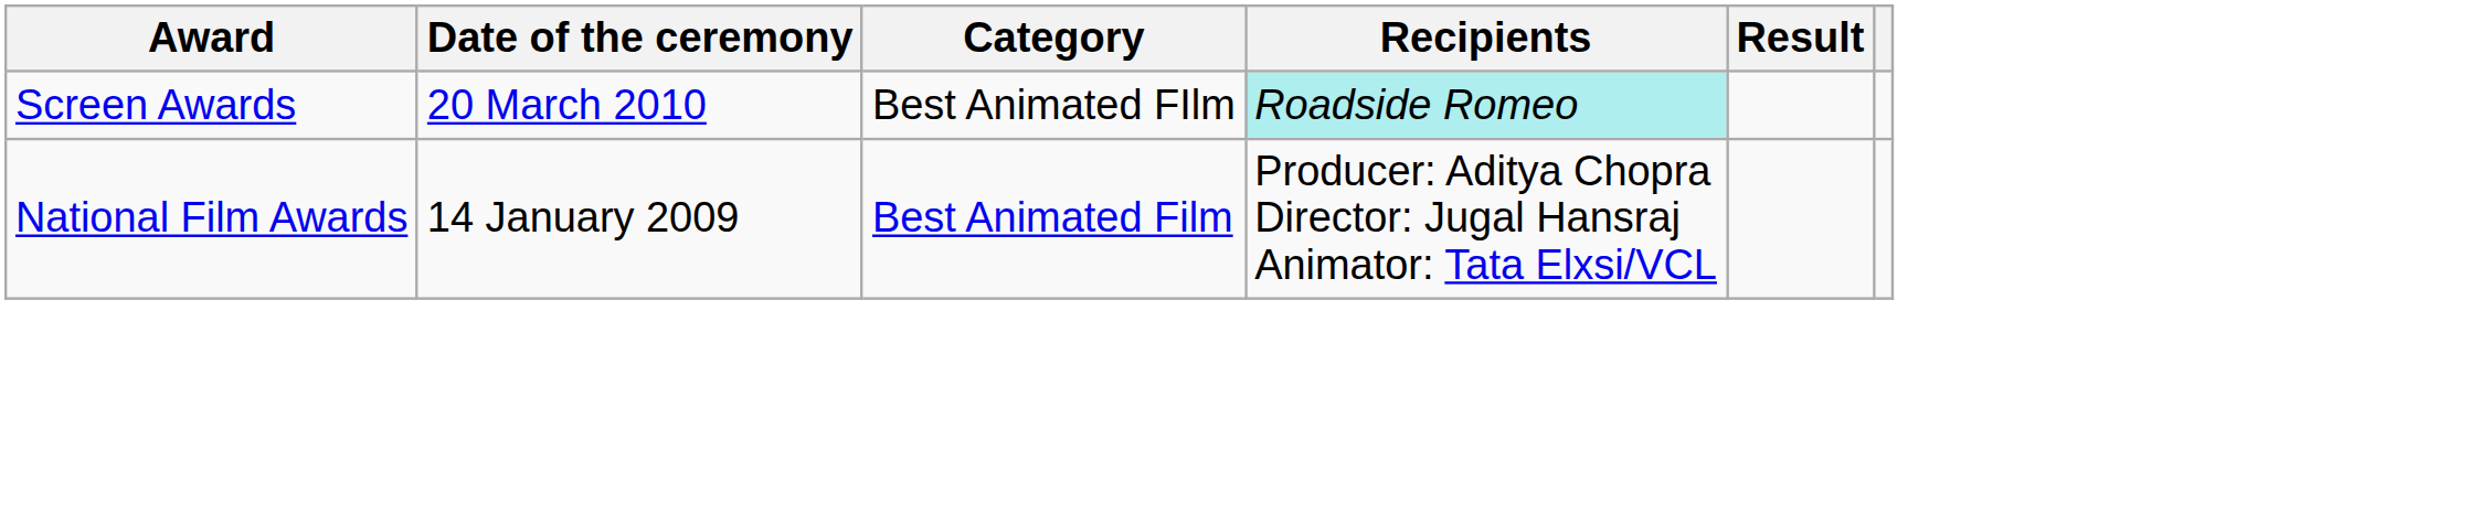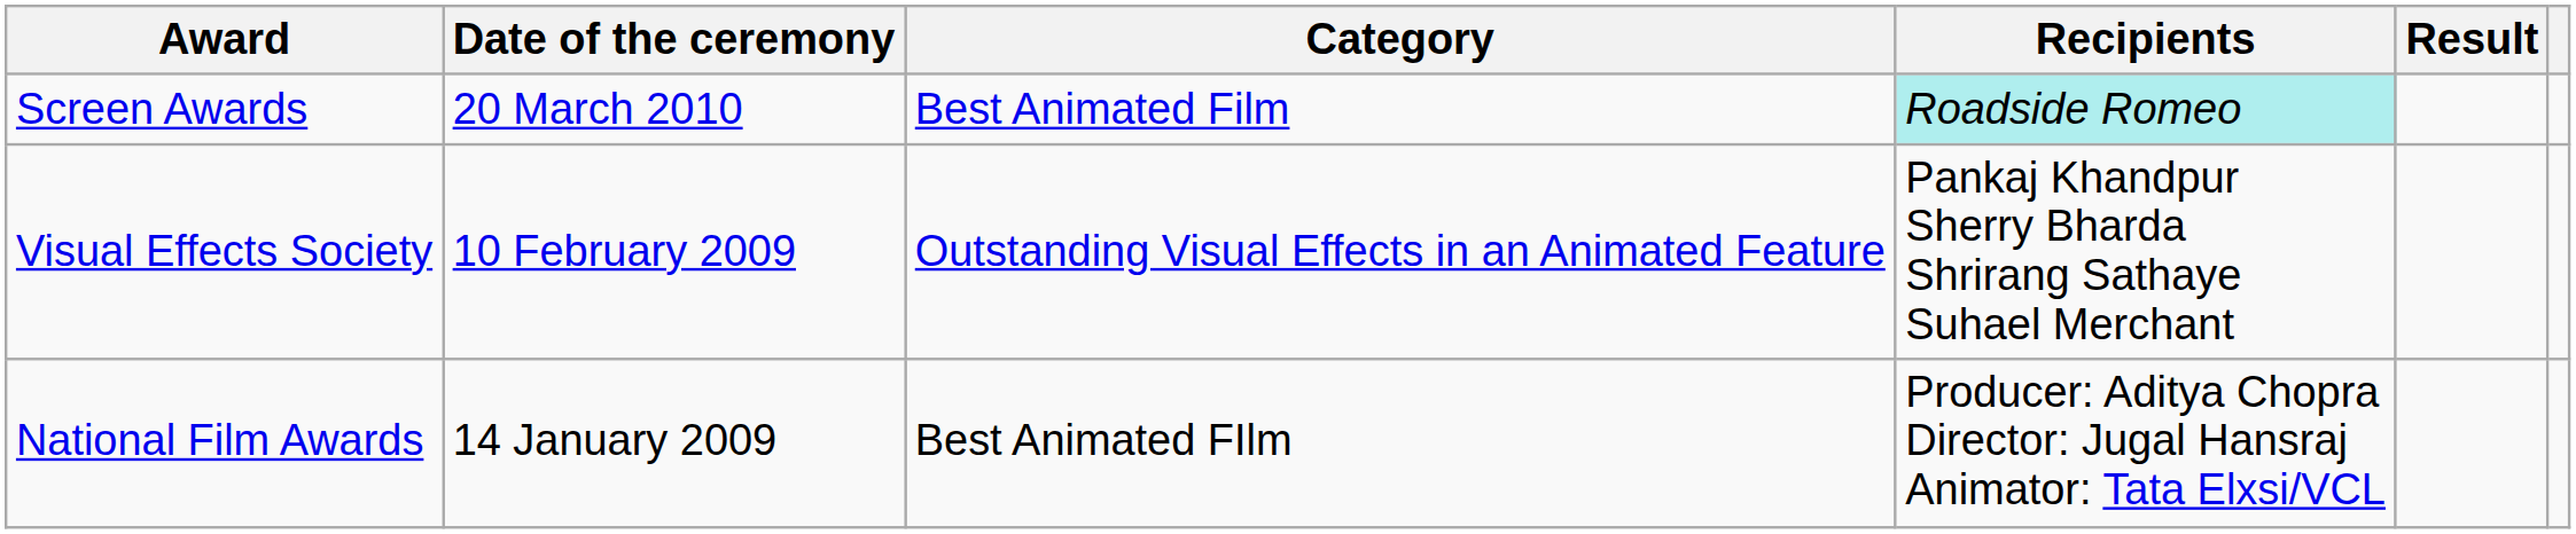 <table class="wikitable plainrowheaders sortable">
 <tr>
 <th scope="col">Award</th>
 <th scope="col">Date of the ceremony</th>
 <th scope="col">Category</th>
 <th scope="col">Recipients</th>
 <th scope="col">Result</th>
 <th class="unsortable" scope="col"></th>
 </tr>
 <tr>
 <td><a href='#'>Screen Awards</a></td>
 <td><a href='#'>20 March 2010</a></td>
-<td>Best Animated FIlm</td>
+<td><a href='#'>Best Animated Film</a></td>
 <td style="background: paleturquoise;"><em>Roadside Romeo</em></td>
+<td></td>
+<td></td>
+</tr>
+<tr>
+<td><a href='#'>Visual Effects Society</a></td>
+<td><a href='#'>10 February 2009</a></td>
+<td><a href='#'>Outstanding Visual Effects in an Animated Feature</a></td>
+<td>Pankaj Khandpur<br>Sherry Bharda<br>Shrirang Sathaye<br>Suhael Merchant</td>
 <td></td>
 <td></td>
 </tr>
 <tr>
 <td scope="row"><a href='#'>National Film Awards</a></td>
 <td>14 January 2009</td>
-<td><a href='#'>Best Animated Film</a></td>
+<td>Best Animated FIlm</td>
 <td>Producer: Aditya Chopra<br>Director: Jugal Hansraj<br>Animator: <a href='#'>Tata Elxsi/VCL</a></td>
 <td></td>
 <td></td>
 </tr>
 </table>
